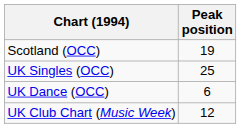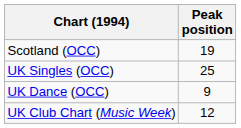 <table class="wikitable sortable">
 <tr>
 <th>Chart (1994)</th>
 <th>Peak<br>position</th>
 </tr>
 <tr>
 <td>Scotland (<a href='#'>OCC</a>)</td>
 <td align="center">19</td>
 </tr>
 <tr>
 <td><a href='#'>UK Singles</a> (<a href='#'>OCC</a>)</td>
 <td align="center">25</td>
 </tr>
 <tr>
 <td><a href='#'>UK Dance</a> (<a href='#'>OCC</a>)</td>
-<td align="center">6</td>
+<td align="center">9</td>
 </tr>
 <tr>
 <td><a href='#'>UK Club Chart</a> (<em><a href='#'>Music Week</a></em>)</td>
 <td align="center">12</td>
 </tr>
 </table>
